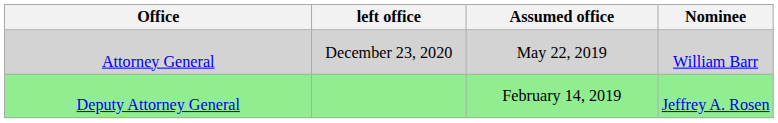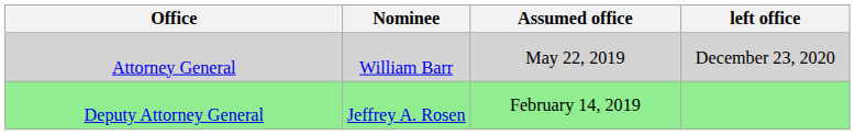 <table class="wikitable sortable" style="text-align:center">
 <tr>
 <th style="width:40%;">Office</th>
+<th style="width:15%;">Nominee</th>
+<th style="width:25%;" data-sort- type="date">Assumed office</th>
 <th style="width:20%;" data-sort- type="date">left office</th>
-<th style="width:25%;" data-sort- type="date">Assumed office</th>
-<th style="width:15%;">Nominee</th>
 </tr>
 <tr style="background:lightgray;">
 <td><br><a href='#'>Attorney General</a></td>
+<td><br><a href='#'>William Barr</a></td>
+<td>May 22, 2019<br></td>
 <td>December 23, 2020</td>
-<td>May 22, 2019<br></td>
-<td><br><a href='#'>William Barr</a></td>
 </tr>
 <tr style="background:lightgreen;">
 <td><br><a href='#'>Deputy Attorney General</a></td>
+<td><br><a href='#'>Jeffrey A. Rosen</a></td>
+<td>February 14, 2019<br></td>
 <td></td>
-<td>February 14, 2019<br></td>
-<td><br><a href='#'>Jeffrey A. Rosen</a></td>
 </tr>
 </table>
